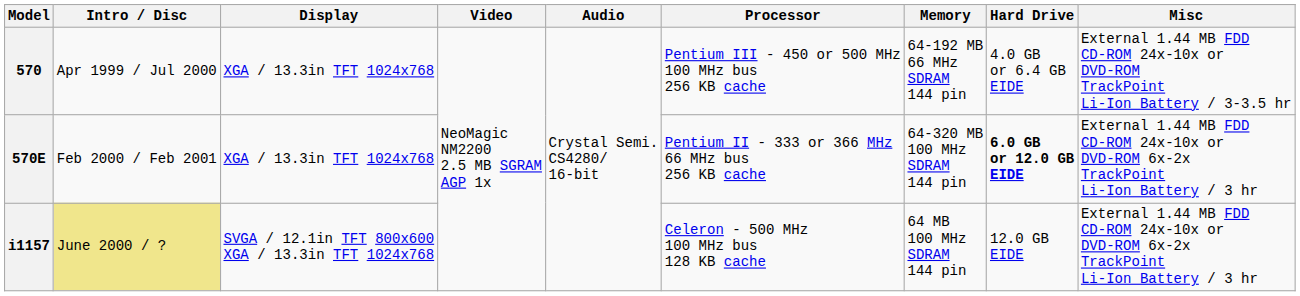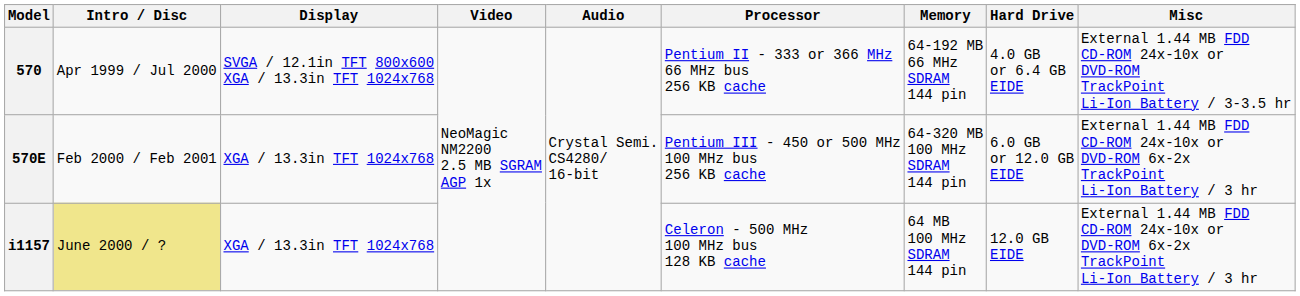 <table class="wikitable mw-collapsible">
 <tr>
 <th>Model</th>
 <th>Intro / Disc</th>
 <th>Display</th>
 <th>Video</th>
 <th>Audio</th>
 <th>Processor</th>
 <th>Memory</th>
 <th>Hard Drive</th>
 <th>Misc</th>
 </tr>
 <tr>
 <th>570</th>
 <td>Apr 1999 / Jul 2000</td>
-<td><a href='#'>XGA</a> / 13.3in <a href='#'>TFT</a> <a href='#'>1024x768</a></td>
+<td><a href='#'>SVGA</a> / 12.1in <a href='#'>TFT</a> <a href='#'>800x600</a><br><a href='#'>XGA</a> / 13.3in <a href='#'>TFT</a> <a href='#'>1024x768</a></td>
 <td rowspan="3">NeoMagic<br>NM2200<br>2.5 MB <a href='#'>SGRAM</a><br><a href='#'>AGP</a> 1x</td>
 <td rowspan="3">Crystal Semi.<br>CS4280/<br>16-bit</td>
-<td><a href='#'>Pentium III</a> - 450 or 500 MHz<br>100 MHz bus<br>256 KB <a href='#'>cache</a></td>
+<td><a href='#'>Pentium II</a> - 333 or 366 <a href='#'>MHz</a><br>66 MHz bus<br>256 KB <a href='#'>cache</a></td>
 <td>64-192 MB<br>66 MHz<br><a href='#'>SDRAM</a><br>144 pin</td>
 <td>4.0 GB<br>or 6.4 GB<br><a href='#'>EIDE</a></td>
 <td>External 1.44 MB <a href='#'>FDD</a><br><a href='#'>CD-ROM</a> 24x-10x or<br><a href='#'>DVD-ROM</a><br><a href='#'>TrackPoint</a><br><a href='#'>Li-Ion Battery</a> / 3-3.5 hr</td>
 </tr>
 <tr>
 <th>570E</th>
 <td>Feb 2000 / Feb 2001</td>
 <td><a href='#'>XGA</a> / 13.3in <a href='#'>TFT</a> <a href='#'>1024x768</a></td>
-<td><a href='#'>Pentium II</a> - 333 or 366 <a href='#'>MHz</a><br>66 MHz bus<br>256 KB <a href='#'>cache</a></td>
+<td><a href='#'>Pentium III</a> - 450 or 500 MHz<br>100 MHz bus<br>256 KB <a href='#'>cache</a></td>
 <td>64-320 MB<br>100 MHz<br><a href='#'>SDRAM</a><br>144 pin</td>
-<td><strong>6.0 GB<br>or 12.0 GB<br><a href='#'>EIDE</a></strong></td>
+<td>6.0 GB<br>or 12.0 GB<br><a href='#'>EIDE</a></td>
 <td>External 1.44 MB <a href='#'>FDD</a><br><a href='#'>CD-ROM</a> 24x-10x or<br><a href='#'>DVD-ROM</a> 6x-2x<br><a href='#'>TrackPoint</a><br><a href='#'>Li-Ion Battery</a> / 3 hr</td>
 </tr>
 <tr>
 <th>i1157</th>
 <td style="background: khaki;">June 2000 / ?</td>
-<td><a href='#'>SVGA</a> / 12.1in <a href='#'>TFT</a> <a href='#'>800x600</a><br><a href='#'>XGA</a> / 13.3in <a href='#'>TFT</a> <a href='#'>1024x768</a></td>
+<td><a href='#'>XGA</a> / 13.3in <a href='#'>TFT</a> <a href='#'>1024x768</a></td>
 <td><a href='#'>Celeron</a> - 500 MHz<br>100 MHz bus<br>128 KB <a href='#'>cache</a></td>
 <td>64 MB<br>100 MHz<br><a href='#'>SDRAM</a><br>144 pin</td>
 <td>12.0 GB<br><a href='#'>EIDE</a></td>
 <td>External 1.44 MB <a href='#'>FDD</a><br><a href='#'>CD-ROM</a> 24x-10x or<br><a href='#'>DVD-ROM</a> 6x-2x<br><a href='#'>TrackPoint</a><br><a href='#'>Li-Ion Battery</a> / 3 hr</td>
 </tr>
 </table>
